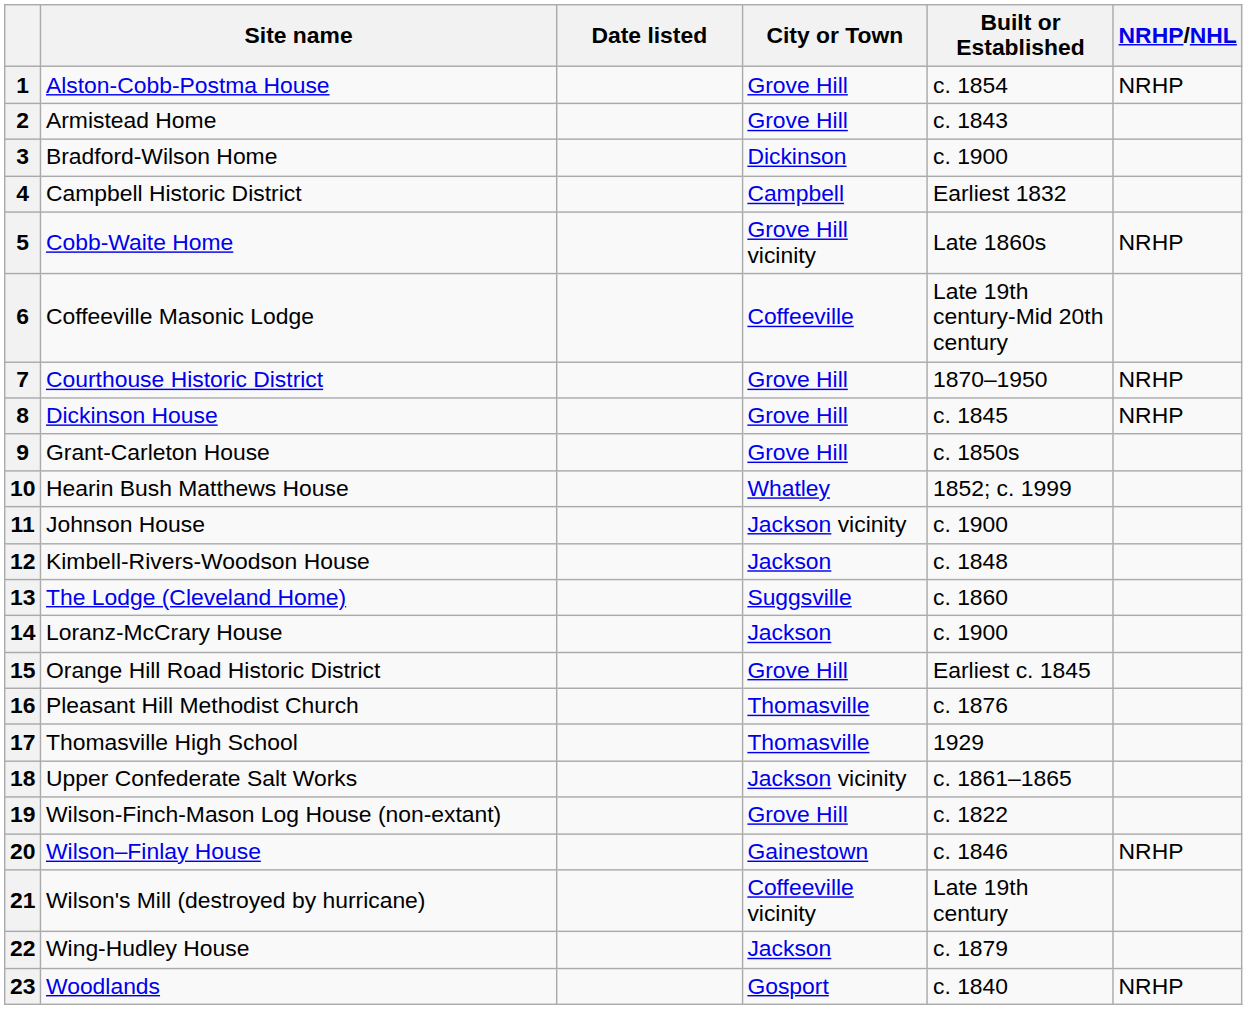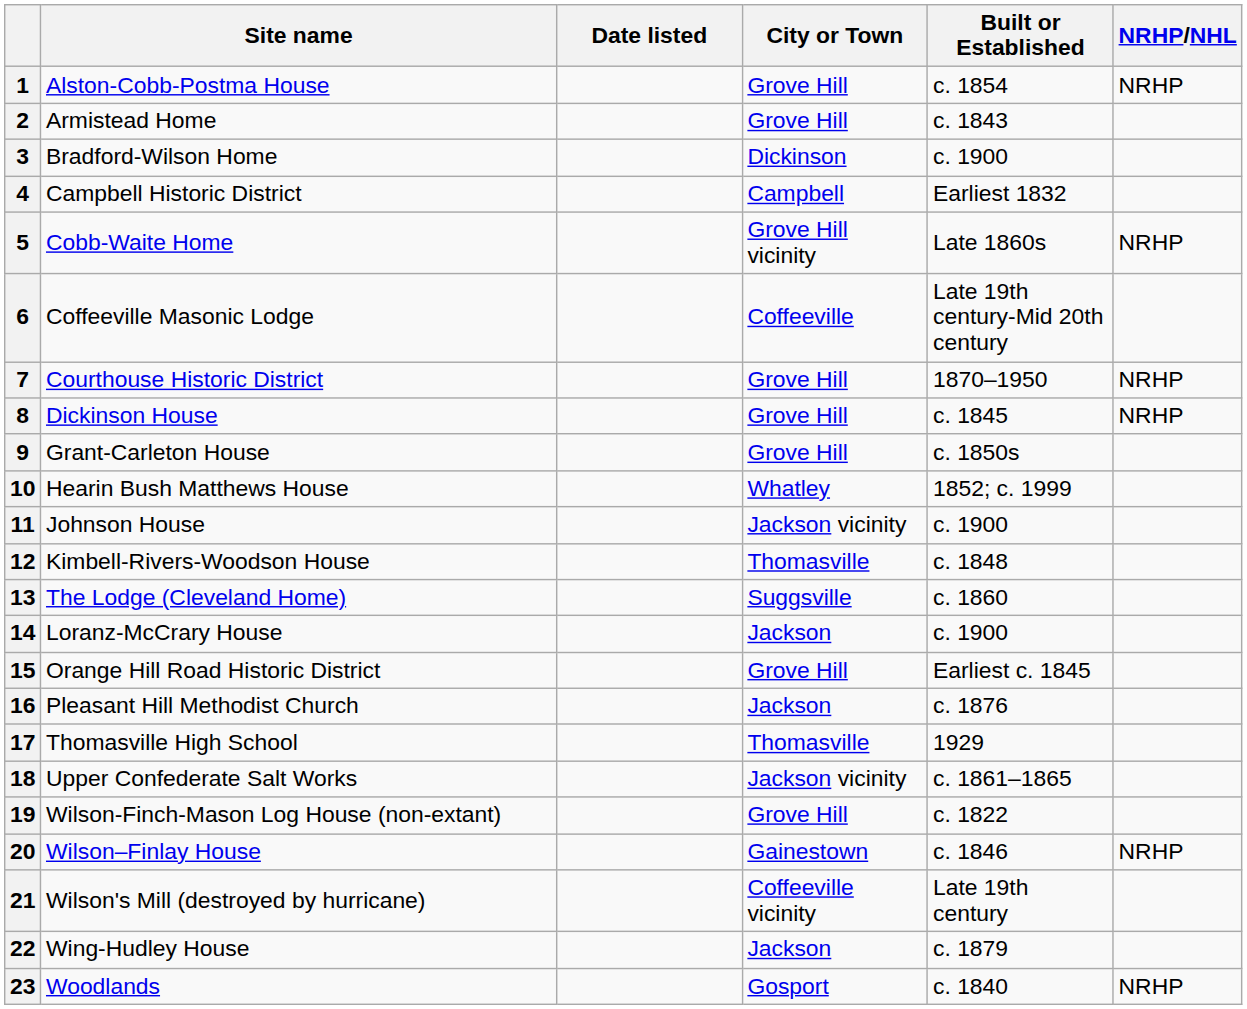 <table class="wikitable" style="width:98%">
 <tr>
 <th width = 2% ></th>
 <th><strong>Site name</strong></th>
 <th width = 15% ><strong>Date listed</strong></th>
 <th width = 15% ><strong>City or Town</strong></th>
 <th width = 15% ><strong>Built or Established</strong></th>
 <th width = 5%  ><strong><a href='#'>NRHP</a>/<a href='#'>NHL</a></strong></th>
 </tr>
 <tr ->
 <th>1</th>
 <td><a href='#'>Alston-Cobb-Postma House</a></td>
 <td></td>
 <td><a href='#'>Grove Hill</a></td>
 <td>c. 1854</td>
 <td>NRHP</td>
 </tr>
 <tr ->
 <th>2</th>
 <td>Armistead Home</td>
 <td></td>
 <td><a href='#'>Grove Hill</a></td>
 <td>c. 1843</td>
 <td></td>
 </tr>
 <tr ->
 <th>3</th>
 <td>Bradford-Wilson Home</td>
 <td></td>
 <td><a href='#'>Dickinson</a></td>
 <td>c. 1900</td>
 <td></td>
 </tr>
 <tr ->
 <th>4</th>
 <td>Campbell Historic District</td>
 <td></td>
 <td><a href='#'>Campbell</a></td>
 <td>Earliest 1832</td>
 <td></td>
 </tr>
 <tr ->
 <th>5</th>
 <td><a href='#'>Cobb-Waite Home</a></td>
 <td></td>
 <td><a href='#'>Grove Hill</a> vicinity</td>
 <td>Late 1860s</td>
 <td>NRHP</td>
 </tr>
 <tr ->
 <th>6</th>
 <td>Coffeeville Masonic Lodge</td>
 <td></td>
 <td><a href='#'>Coffeeville</a></td>
 <td>Late 19th century-Mid 20th century</td>
 <td></td>
 </tr>
 <tr ->
 <th>7</th>
 <td><a href='#'>Courthouse Historic District</a></td>
 <td></td>
 <td><a href='#'>Grove Hill</a></td>
 <td>1870–1950</td>
 <td>NRHP</td>
 </tr>
 <tr ->
 <th>8</th>
 <td><a href='#'>Dickinson House</a></td>
 <td></td>
 <td><a href='#'>Grove Hill</a></td>
 <td>c. 1845</td>
 <td>NRHP</td>
 </tr>
 <tr ->
 <th>9</th>
 <td>Grant-Carleton House</td>
 <td></td>
 <td><a href='#'>Grove Hill</a></td>
 <td>c. 1850s</td>
 <td></td>
 </tr>
 <tr ->
 <th>10</th>
 <td>Hearin Bush Matthews House</td>
 <td></td>
 <td><a href='#'>Whatley</a></td>
 <td>1852; c. 1999</td>
 <td></td>
 </tr>
 <tr ->
 <th>11</th>
 <td>Johnson House</td>
 <td></td>
 <td><a href='#'>Jackson</a> vicinity</td>
 <td>c. 1900</td>
 <td></td>
 </tr>
 <tr ->
 <th>12</th>
 <td>Kimbell-Rivers-Woodson House</td>
 <td></td>
-<td><a href='#'>Jackson</a></td>
+<td><a href='#'>Thomasville</a></td>
 <td>c. 1848</td>
 <td></td>
 </tr>
 <tr ->
 <th>13</th>
 <td><a href='#'>The Lodge (Cleveland Home)</a></td>
 <td></td>
 <td><a href='#'>Suggsville</a></td>
 <td>c. 1860</td>
 <td></td>
 </tr>
 <tr ->
 <th>14</th>
 <td>Loranz-McCrary House</td>
 <td></td>
 <td><a href='#'>Jackson</a></td>
 <td>c. 1900</td>
 <td></td>
 </tr>
 <tr ->
 <th>15</th>
 <td>Orange Hill Road Historic District</td>
 <td></td>
 <td><a href='#'>Grove Hill</a></td>
 <td>Earliest c. 1845</td>
 <td></td>
 </tr>
 <tr>
 <th>16</th>
 <td>Pleasant Hill Methodist Church</td>
 <td></td>
-<td><a href='#'>Thomasville</a></td>
+<td><a href='#'>Jackson</a></td>
 <td>c. 1876</td>
 <td></td>
 </tr>
 <tr ->
 <th>17</th>
 <td>Thomasville High School</td>
 <td></td>
 <td><a href='#'>Thomasville</a></td>
 <td>1929</td>
 <td></td>
 </tr>
 <tr ->
 <th>18</th>
 <td>Upper Confederate Salt Works</td>
 <td></td>
 <td><a href='#'>Jackson</a> vicinity</td>
 <td>c. 1861–1865</td>
 <td></td>
 </tr>
 <tr ->
 <th>19</th>
 <td>Wilson-Finch-Mason Log House (non-extant)</td>
 <td></td>
 <td><a href='#'>Grove Hill</a></td>
 <td>c. 1822</td>
 <td></td>
 </tr>
 <tr ->
 <th>20</th>
 <td><a href='#'>Wilson–Finlay House</a></td>
 <td></td>
 <td><a href='#'>Gainestown</a></td>
 <td>c. 1846</td>
 <td>NRHP</td>
 </tr>
 <tr ->
 <th>21</th>
 <td>Wilson's Mill (destroyed by hurricane)</td>
 <td></td>
 <td><a href='#'>Coffeeville</a> vicinity</td>
 <td>Late 19th century</td>
 <td></td>
 </tr>
 <tr ->
 <th>22</th>
 <td>Wing-Hudley House</td>
 <td></td>
 <td><a href='#'>Jackson</a></td>
 <td>c. 1879</td>
 <td></td>
 </tr>
 <tr ->
 <th>23</th>
 <td><a href='#'>Woodlands</a></td>
 <td></td>
 <td><a href='#'>Gosport</a></td>
 <td>c. 1840</td>
 <td>NRHP</td>
 </tr>
 </table>
